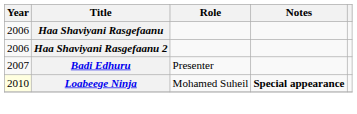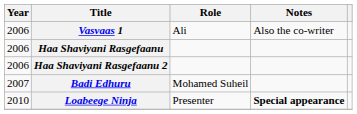 <table class="wikitable sortable plainrowheaders">
 <tr style="background:#ccc; text-align:center;">
 <th scope="col">Year</th>
 <th scope="col">Title</th>
 <th scope="col">Role</th>
 <th scope="col">Notes</th>
 <th scope="col" class="unsortable"></th>
+</tr>
+<tr>
+<td>2006</td>
+<th scope="row"><em><a href='#'>Vasvaas</a> 1</em></th>
+<td>Ali</td>
+<td>Also the co-writer</td>
+<td style="text-align: center;"></td>
 </tr>
 <tr>
 <td>2006</td>
 <th scope="row"><em>Haa Shaviyani Rasgefaanu</em></th>
 <td></td>
 <td></td>
 <td></td>
 </tr>
 <tr>
 <td>2006</td>
 <th scope="row"><em>Haa Shaviyani Rasgefaanu 2</em></th>
 <td></td>
 <td></td>
 <td></td>
 </tr>
 <tr>
 <td>2007</td>
 <th scope="row"><em><a href='#'>Badi Edhuru</a></em></th>
-<td>Presenter</td>
+<td>Mohamed Suheil</td>
 <td></td>
 <td style="text-align: center;"></td>
 </tr>
 <tr>
-<td style="background: lightyellow;">2010</td>
+<td>2010</td>
 <th scope="row"><em><a href='#'>Loabeege Ninja</a></em></th>
-<td>Mohamed Suheil</td>
+<td>Presenter</td>
 <td><strong>Special appearance</strong></td>
 <td style="text-align: center;"></td>
 </tr>
 <tr>
 </tr>
 </table>
